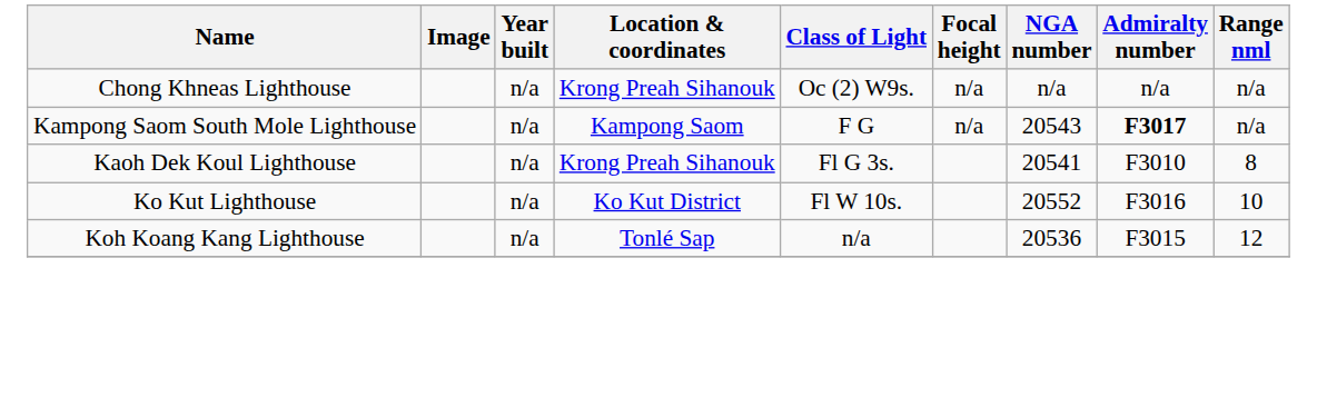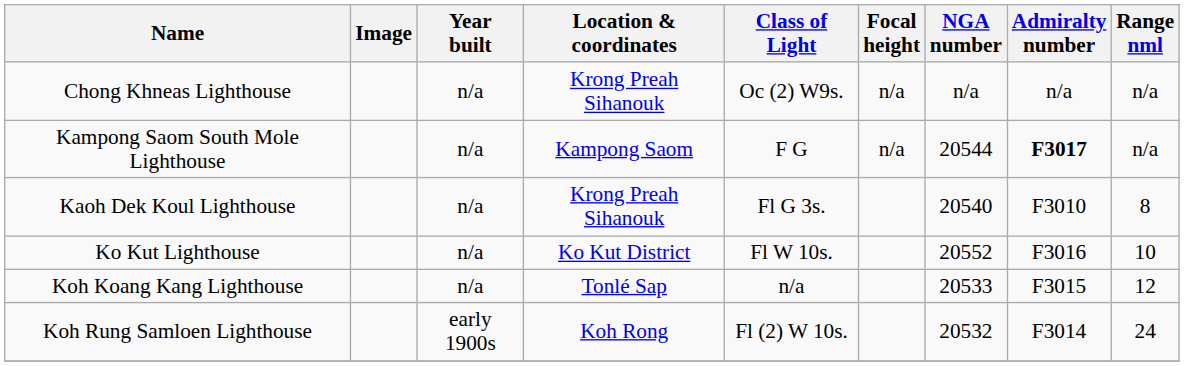 <table class="wikitable sortable" style="margin:auto;text-align:center">
 <tr>
 <th>Name</th>
 <th>Image</th>
 <th>Year<br>built</th>
 <th>Location &<br> coordinates</th>
 <th><a href='#'>Class of Light</a><br></th>
 <th>Focal<br>height<br></th>
 <th><a href='#'>NGA</a><br>number<br></th>
 <th><a href='#'>Admiralty</a><br>number<br></th>
 <th>Range<br><a href='#'>nml</a><br></th>
 </tr>
 <tr>
 <td>Chong Khneas Lighthouse</td>
 <td> </td>
 <td>n/a</td>
 <td><a href='#'>Krong Preah Sihanouk</a><br> </td>
 <td>Oc (2) W9s.</td>
 <td>n/a</td>
 <td>n/a</td>
 <td>n/a</td>
 <td>n/a</td>
 </tr>
 <tr>
 <td>Kampong Saom South Mole Lighthouse</td>
 <td> </td>
 <td>n/a</td>
 <td><a href='#'>Kampong Saom</a><br> </td>
 <td>F G</td>
 <td>n/a</td>
-<td>20543</td>
+<td>20544</td>
 <td><strong>F3017</strong></td>
 <td>n/a</td>
 </tr>
 <tr>
 <td>Kaoh Dek Koul Lighthouse</td>
 <td></td>
 <td>n/a</td>
 <td><a href='#'>Krong Preah Sihanouk</a><br> </td>
 <td>Fl G 3s.</td>
 <td></td>
-<td>20541</td>
+<td>20540</td>
 <td>F3010</td>
 <td>8</td>
 </tr>
 <tr>
 <td>Ko Kut Lighthouse</td>
 <td></td>
 <td>n/a</td>
 <td><a href='#'>Ko Kut District</a><br> </td>
 <td>Fl W 10s.</td>
 <td></td>
 <td>20552</td>
 <td>F3016</td>
 <td>10</td>
 </tr>
 <tr>
 <td>Koh Koang Kang Lighthouse</td>
 <td> </td>
 <td>n/a</td>
 <td><a href='#'>Tonlé Sap</a><br> </td>
 <td>n/a</td>
 <td></td>
-<td>20536</td>
+<td>20533</td>
 <td>F3015</td>
 <td>12</td>
 </tr>
 <tr>
+<td>Koh Rung Samloen Lighthouse</td>
+<td> </td>
+<td>early 1900s</td>
+<td><a href='#'>Koh Rong</a><br> </td>
+<td>Fl (2) W 10s.</td>
+<td></td>
+<td>20532</td>
+<td>F3014</td>
+<td>24</td>
+</tr>
+<tr>
 </tr>
 </table>
